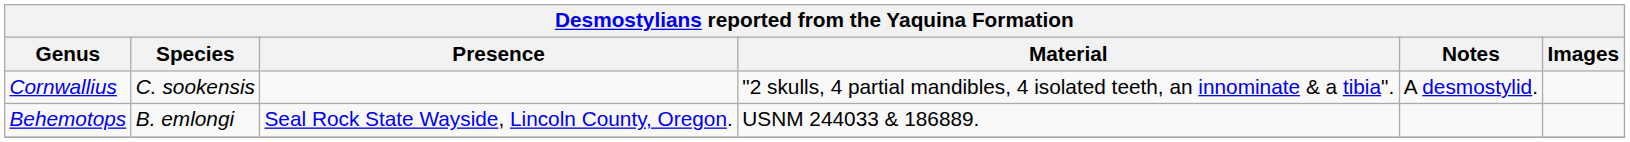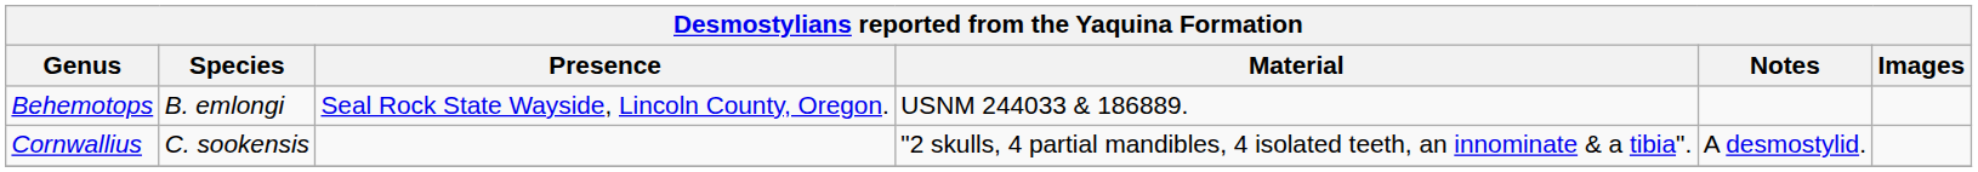 <table class="wikitable" align="center">
 <tr>
 <th colspan="6" align="center"><strong><a href='#'>Desmostylians</a> reported from the Yaquina Formation</strong></th>
 </tr>
 <tr>
 <th>Genus</th>
 <th>Species</th>
 <th>Presence</th>
 <th><strong>Material</strong></th>
 <th>Notes</th>
 <th>Images</th>
 </tr>
 <tr>
+<td><em><a href='#'>Behemotops</a></em></td>
+<td><em>B. emlongi</em></td>
+<td><a href='#'>Seal Rock State Wayside</a>, <a href='#'>Lincoln County, Oregon</a>.</td>
+<td>USNM 244033 & 186889.</td>
+<td></td>
+<td></td>
+</tr>
+<tr>
 <td><em><a href='#'>Cornwallius</a></em></td>
 <td><em>C. sookensis</em></td>
 <td></td>
 <td>"2 skulls, 4 partial mandibles, 4 isolated teeth, an <a href='#'>innominate</a> & a <a href='#'>tibia</a>".</td>
 <td>A <a href='#'>desmostylid</a>.</td>
 <td></td>
 </tr>
 <tr>
-<td><em><a href='#'>Behemotops</a></em></td>
-<td><em>B. emlongi</em></td>
-<td><a href='#'>Seal Rock State Wayside</a>, <a href='#'>Lincoln County, Oregon</a>.</td>
-<td>USNM 244033 & 186889.</td>
-<td></td>
-<td></td>
-</tr>
-<tr>
 </tr>
 </table>
